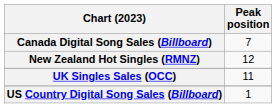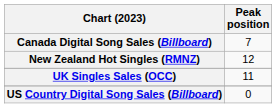 <table class="wikitable sortable plainrowheaders" style="text-align:center">
 <tr>
 <th scope="col">Chart (2023)</th>
 <th scope="col">Peak<br>position</th>
 </tr>
 <tr>
 <th scope="row">Canada Digital Song Sales (<em><a href='#'>Billboard</a></em>)</th>
 <td>7</td>
 </tr>
 <tr>
 <th scope="row">New Zealand Hot Singles (<a href='#'>RMNZ</a>)</th>
 <td>12</td>
 </tr>
 <tr>
 </tr>
 <tr>
 <th scope="row"><a href='#'>UK Singles Sales</a> (<a href='#'>OCC</a>)</th>
 <td>11</td>
 </tr>
 <tr>
 </tr>
 <tr>
 </tr>
 <tr>
 <th scope="row">US <a href='#'>Country Digital Song Sales</a> (<em><a href='#'>Billboard</a></em>)</th>
-<td>1</td>
+<td>0</td>
 </tr>
 </table>
